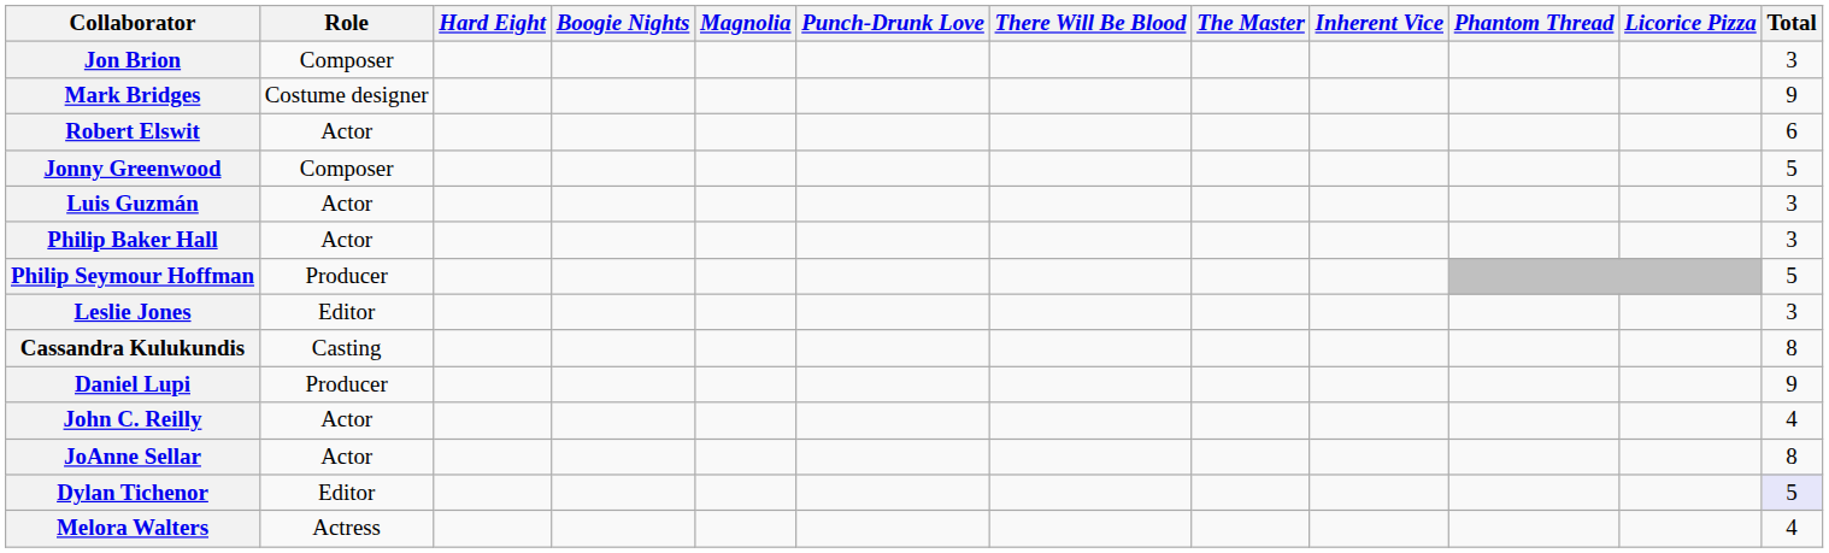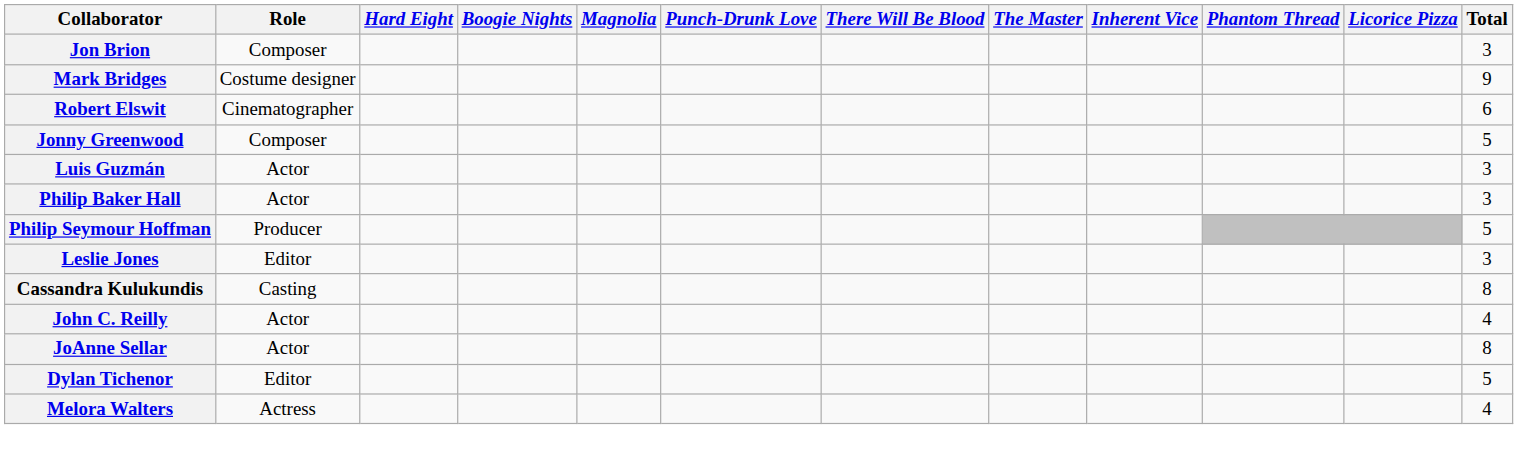 <table class="wikitable sortable plainrowheaders" style="text-align:center;">
 <tr>
 <th scope="col">Collaborator</th>
 <th scope="col">Role</th>
 <th scope="col"><em><a href='#'>Hard Eight</a></em></th>
 <th scope="col"><em><a href='#'>Boogie Nights</a></em></th>
 <th scope="col"><em><a href='#'>Magnolia</a></em></th>
 <th scope="col"><em><a href='#'>Punch-Drunk Love</a></em></th>
 <th scope="col"><em><a href='#'>There Will Be Blood</a></em></th>
 <th scope="col"><em><a href='#'>The Master</a></em></th>
 <th scope="col"><em><a href='#'>Inherent Vice</a></em></th>
 <th scope="col"><em><a href='#'>Phantom Thread</a></em></th>
 <th scope="col"><em><a href='#'>Licorice Pizza</a></em></th>
 <th scope="col">Total</th>
 </tr>
 <tr>
 <th scope="row"><a href='#'>Jon Brion</a></th>
 <td>Composer</td>
 <td></td>
 <td></td>
 <td></td>
 <td></td>
 <td></td>
 <td></td>
 <td></td>
 <td></td>
 <td></td>
 <td>3</td>
 </tr>
 <tr>
 <th scope="row"><a href='#'>Mark Bridges</a></th>
 <td>Costume designer</td>
 <td></td>
 <td></td>
 <td></td>
 <td></td>
 <td></td>
 <td></td>
 <td></td>
 <td></td>
 <td></td>
 <td>9</td>
 </tr>
 <tr>
 <th scope="row"><a href='#'>Robert Elswit</a></th>
-<td>Actor</td>
+<td>Cinematographer</td>
 <td></td>
 <td></td>
 <td></td>
 <td></td>
 <td></td>
 <td></td>
 <td></td>
 <td></td>
 <td></td>
 <td>6</td>
 </tr>
 <tr>
 <th scope="row"><a href='#'>Jonny Greenwood</a></th>
 <td>Composer</td>
 <td></td>
 <td></td>
 <td></td>
 <td></td>
 <td></td>
 <td></td>
 <td></td>
 <td></td>
 <td></td>
 <td>5</td>
 </tr>
 <tr>
 <th scope="row"><a href='#'>Luis Guzmán</a></th>
 <td>Actor</td>
 <td></td>
 <td></td>
 <td></td>
 <td></td>
 <td></td>
 <td></td>
 <td></td>
 <td></td>
 <td></td>
 <td>3</td>
 </tr>
 <tr>
 <th scope="row"><a href='#'>Philip Baker Hall</a></th>
 <td>Actor</td>
 <td></td>
 <td></td>
 <td></td>
 <td></td>
 <td></td>
 <td></td>
 <td></td>
 <td></td>
 <td></td>
 <td>3</td>
 </tr>
 <tr>
 <th scope="row"><a href='#'>Philip Seymour Hoffman</a></th>
 <td>Producer</td>
 <td></td>
 <td></td>
 <td></td>
 <td></td>
 <td></td>
 <td></td>
 <td></td>
 <td colspan=2 style="background:#C0C0C0"></td>
 <td>5</td>
 </tr>
 <tr>
 <th scope="row"><a href='#'>Leslie Jones</a></th>
 <td>Editor</td>
 <td></td>
 <td></td>
 <td></td>
 <td></td>
 <td></td>
 <td></td>
 <td></td>
 <td></td>
 <td></td>
 <td>3</td>
 </tr>
 <tr>
 <th scope="row">Cassandra Kulukundis</th>
 <td>Casting</td>
 <td></td>
 <td></td>
 <td></td>
 <td></td>
 <td></td>
 <td></td>
 <td></td>
 <td></td>
 <td></td>
 <td>8</td>
 </tr>
 <tr>
-<th scope="row"><a href='#'>Daniel Lupi</a></th>
-<td>Producer</td>
-<td></td>
-<td></td>
-<td></td>
-<td></td>
-<td></td>
-<td></td>
-<td></td>
-<td></td>
-<td></td>
-<td>9</td>
-</tr>
-<tr>
 <th scope="row"><a href='#'>John C. Reilly</a></th>
 <td>Actor</td>
 <td></td>
 <td></td>
 <td></td>
 <td></td>
 <td></td>
 <td></td>
 <td></td>
 <td></td>
 <td></td>
 <td>4</td>
 </tr>
 <tr>
 <th scope="row"><a href='#'>JoAnne Sellar</a></th>
 <td>Actor</td>
 <td></td>
 <td></td>
 <td></td>
 <td></td>
 <td></td>
 <td></td>
 <td></td>
 <td></td>
 <td></td>
 <td>8</td>
 </tr>
 <tr>
 <th scope="row"><a href='#'>Dylan Tichenor</a></th>
 <td>Editor</td>
 <td></td>
 <td></td>
 <td></td>
 <td></td>
 <td></td>
 <td></td>
 <td></td>
 <td></td>
 <td></td>
-<td style="background: lavender;">5</td>
+<td>5</td>
 </tr>
 <tr>
 <th scope="row"><a href='#'>Melora Walters</a></th>
 <td>Actress</td>
 <td></td>
 <td></td>
 <td></td>
 <td></td>
 <td></td>
 <td></td>
 <td></td>
 <td></td>
 <td></td>
 <td>4</td>
 </tr>
 </table>
